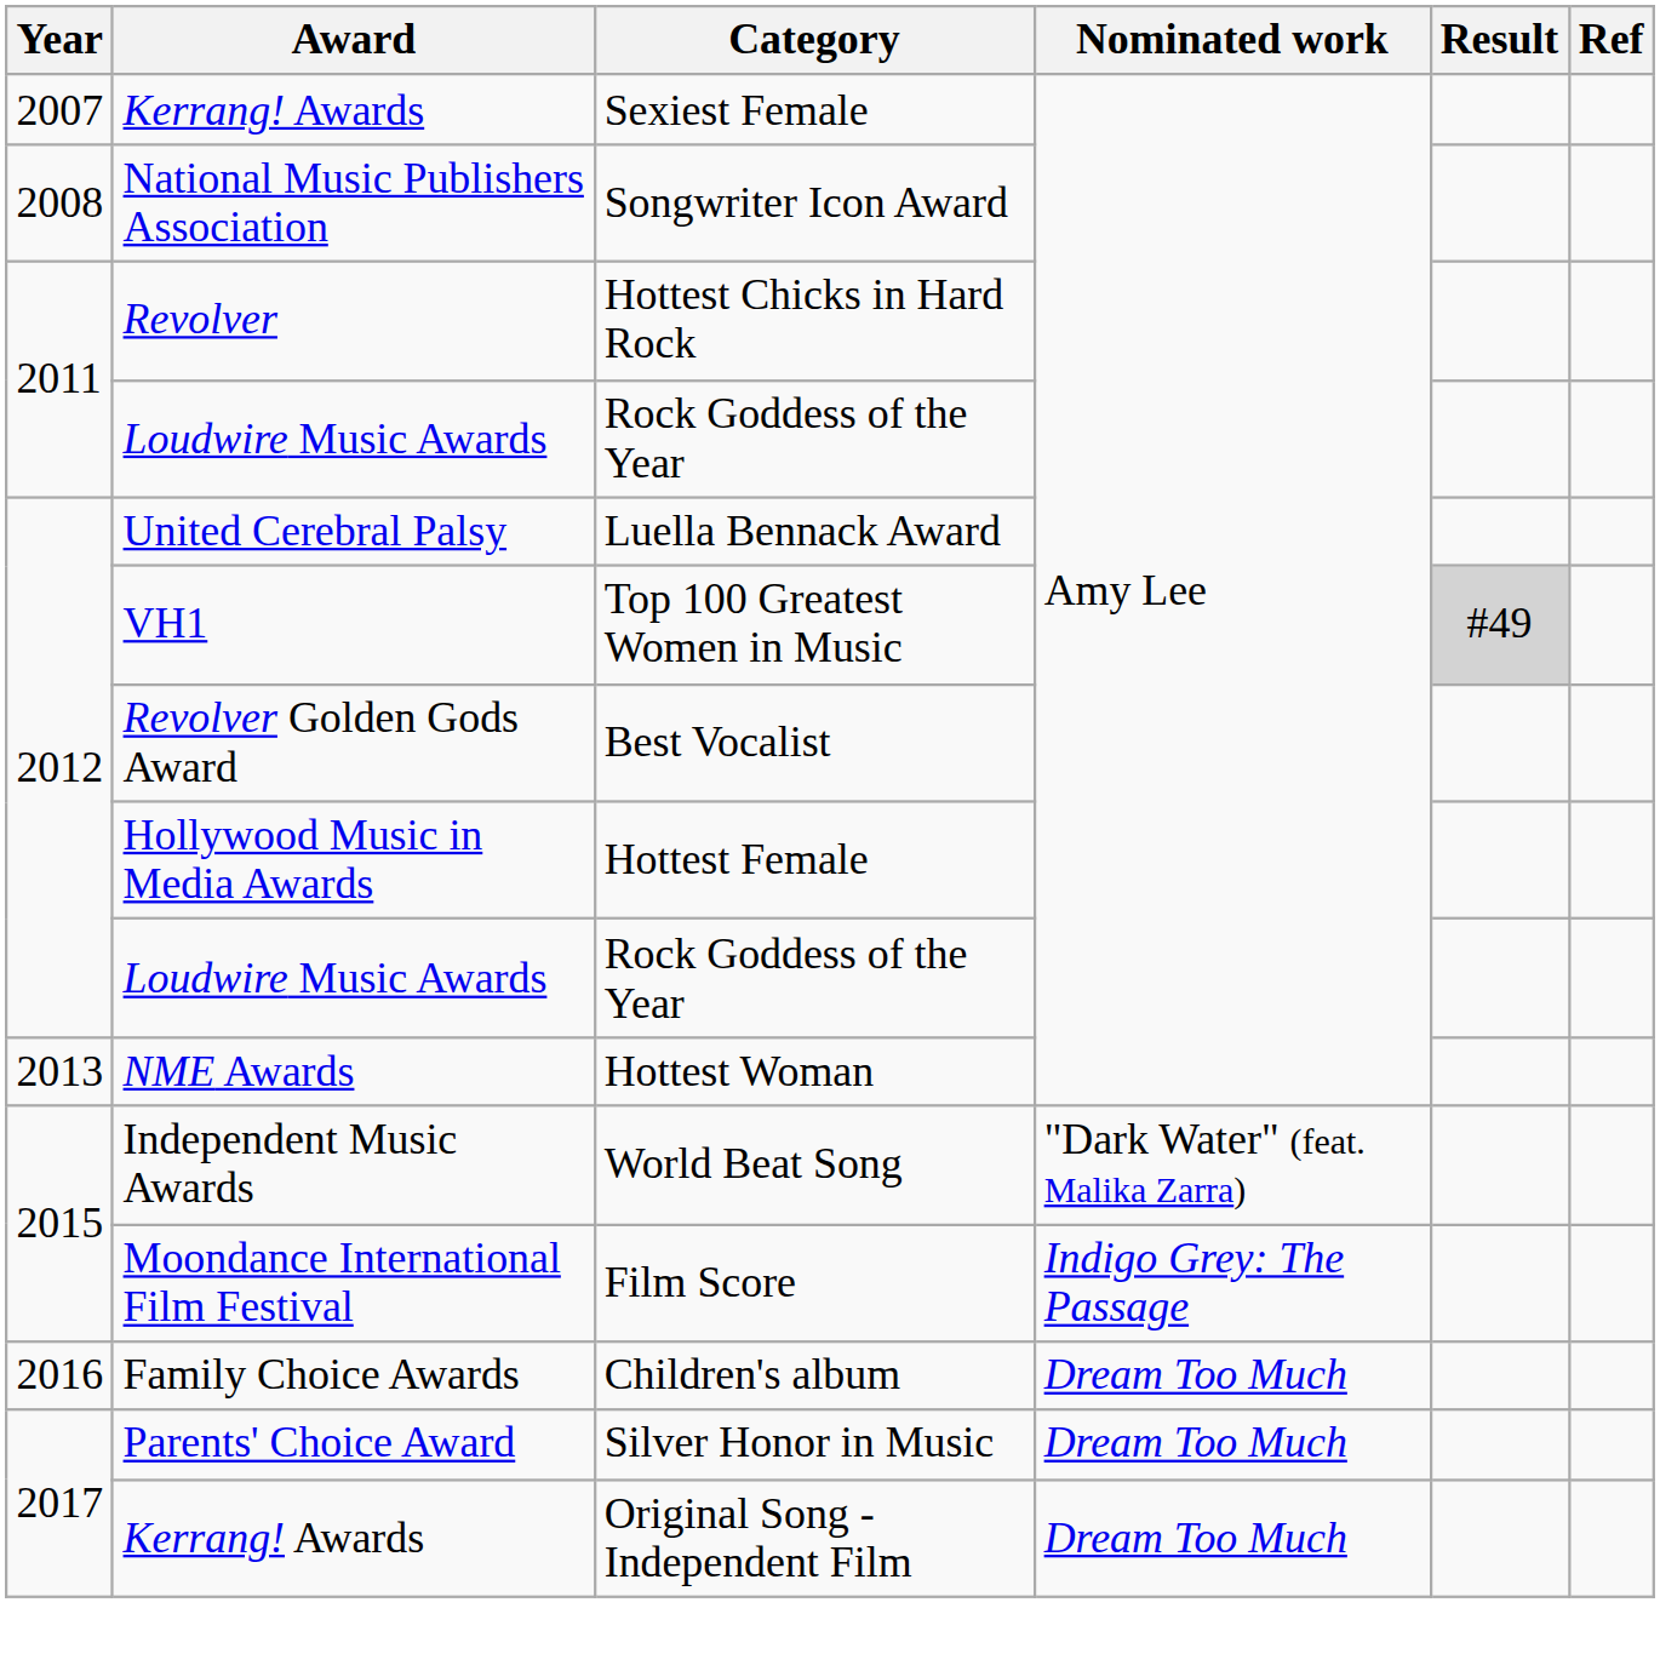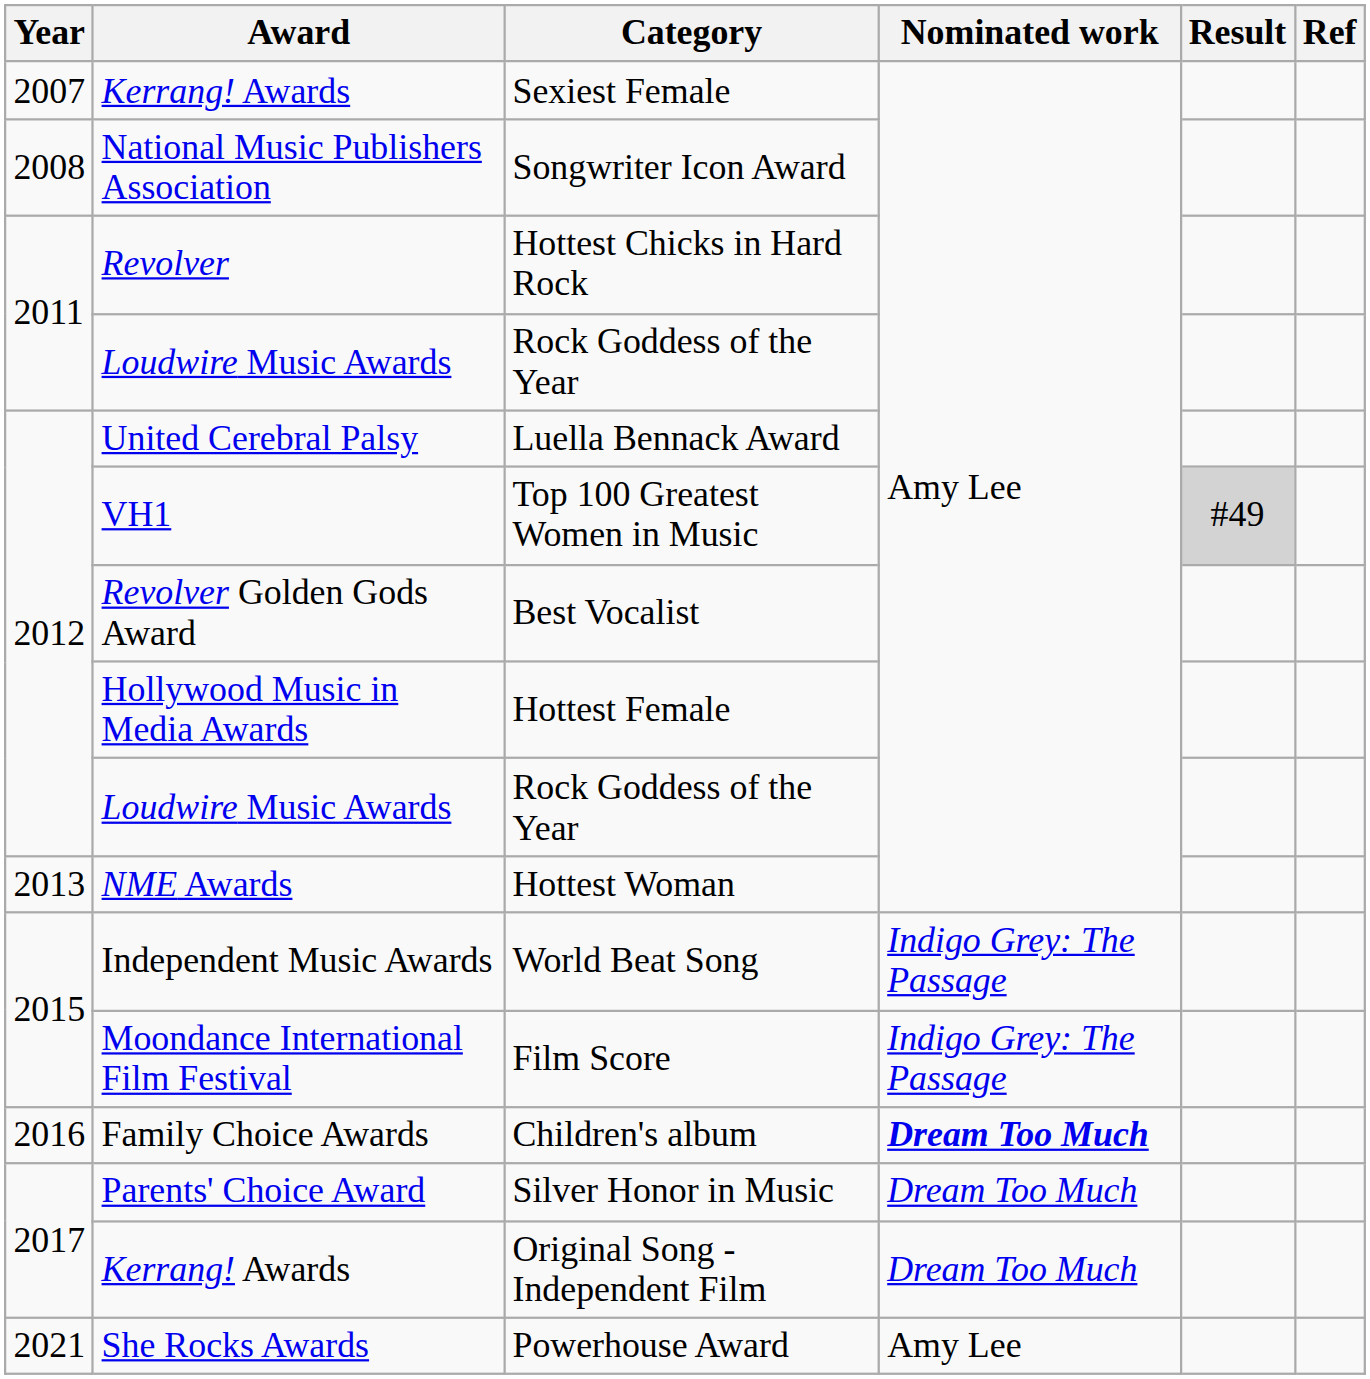 <table class="wikitable sortable">
 <tr>
 <th>Year</th>
 <th>Award</th>
 <th>Category</th>
 <th>Nominated work</th>
 <th>Result</th>
 <th>Ref</th>
 </tr>
 <tr>
 <td>2007</td>
 <td><a href='#'><em>Kerrang!</em> Awards</a></td>
 <td>Sexiest Female</td>
 <td rowspan="10">Amy Lee</td>
 <td></td>
 <td style="text-align:center;"></td>
 </tr>
 <tr>
 <td>2008</td>
 <td><a href='#'>National Music Publishers Association</a></td>
 <td>Songwriter Icon Award</td>
 <td></td>
 <td style="text-align:center;"></td>
 </tr>
 <tr>
 <td rowspan="2">2011</td>
 <td><em><a href='#'>Revolver</a></em></td>
 <td>Hottest Chicks in Hard Rock</td>
 <td></td>
 <td style="text-align:center;"></td>
 </tr>
 <tr>
 <td><a href='#'><em>Loudwire</em> Music Awards</a></td>
 <td>Rock Goddess of the Year</td>
 <td></td>
 <td style="text-align:center;"></td>
 </tr>
 <tr>
 <td rowspan="5">2012</td>
 <td><a href='#'>United Cerebral Palsy</a></td>
 <td>Luella Bennack Award</td>
 <td></td>
 <td style="text-align:center;"></td>
 </tr>
 <tr>
 <td><a href='#'>VH1</a></td>
 <td>Top 100 Greatest Women in Music</td>
 <td style="background:lightgrey; text-align:center;">#49</td>
 <td style="text-align:center;"></td>
 </tr>
 <tr>
 <td><em><a href='#'>Revolver</a></em> Golden Gods Award</td>
 <td>Best Vocalist</td>
 <td></td>
 <td style="text-align:center;"></td>
 </tr>
 <tr>
 <td><a href='#'>Hollywood Music in Media Awards</a></td>
 <td>Hottest Female</td>
 <td></td>
 <td style="text-align:center;"></td>
 </tr>
 <tr>
 <td><a href='#'><em>Loudwire</em> Music Awards</a></td>
 <td>Rock Goddess of the Year</td>
 <td></td>
 <td style="text-align:center;"></td>
 </tr>
 <tr>
 <td>2013</td>
 <td><a href='#'><em>NME</em> Awards</a></td>
 <td>Hottest Woman</td>
 <td></td>
 <td style="text-align:center;"></td>
 </tr>
 <tr>
 <td rowspan="2">2015</td>
 <td>Independent Music Awards</td>
 <td>World Beat Song</td>
-<td>"Dark Water" <small>(feat. <a href='#'>Malika Zarra</a>)</small></td>
+<td><em><a href='#'>Indigo Grey: The Passage</a></em></td>
 <td></td>
 <td style="text-align:center;"></td>
 </tr>
 <tr>
 <td><a href='#'>Moondance International Film Festival</a></td>
 <td>Film Score</td>
 <td><em><a href='#'>Indigo Grey: The Passage</a></em></td>
 <td></td>
 <td style="text-align:center;"></td>
 </tr>
 <tr>
 <td>2016</td>
 <td>Family Choice Awards</td>
 <td>Children's album</td>
-<td><em><a href='#'>Dream Too Much</a></em></td>
+<td><strong><em><a href='#'>Dream Too Much</a></em></strong></td>
 <td></td>
 <td style="text-align:center;"></td>
 </tr>
 <tr>
 <td rowspan="2">2017</td>
 <td><a href='#'>Parents' Choice Award</a></td>
 <td>Silver Honor in Music</td>
 <td><em><a href='#'>Dream Too Much</a></em></td>
 <td></td>
 <td style="text-align:center;"></td>
 </tr>
 <tr>
 <td><em><a href='#'>Kerrang!</a></em> Awards</td>
 <td>Original Song - Independent Film</td>
 <td><em><a href='#'>Dream Too Much</a></em></td>
 <td></td>
 <td style="text-align:center;"></td>
 </tr>
+<tr>
+<td>2021</td>
+<td><a href='#'>She Rocks Awards</a></td>
+<td>Powerhouse Award</td>
+<td>Amy Lee</td>
+<td></td>
+<td style="text-align:center;"></td>
+</tr>
 </table>
